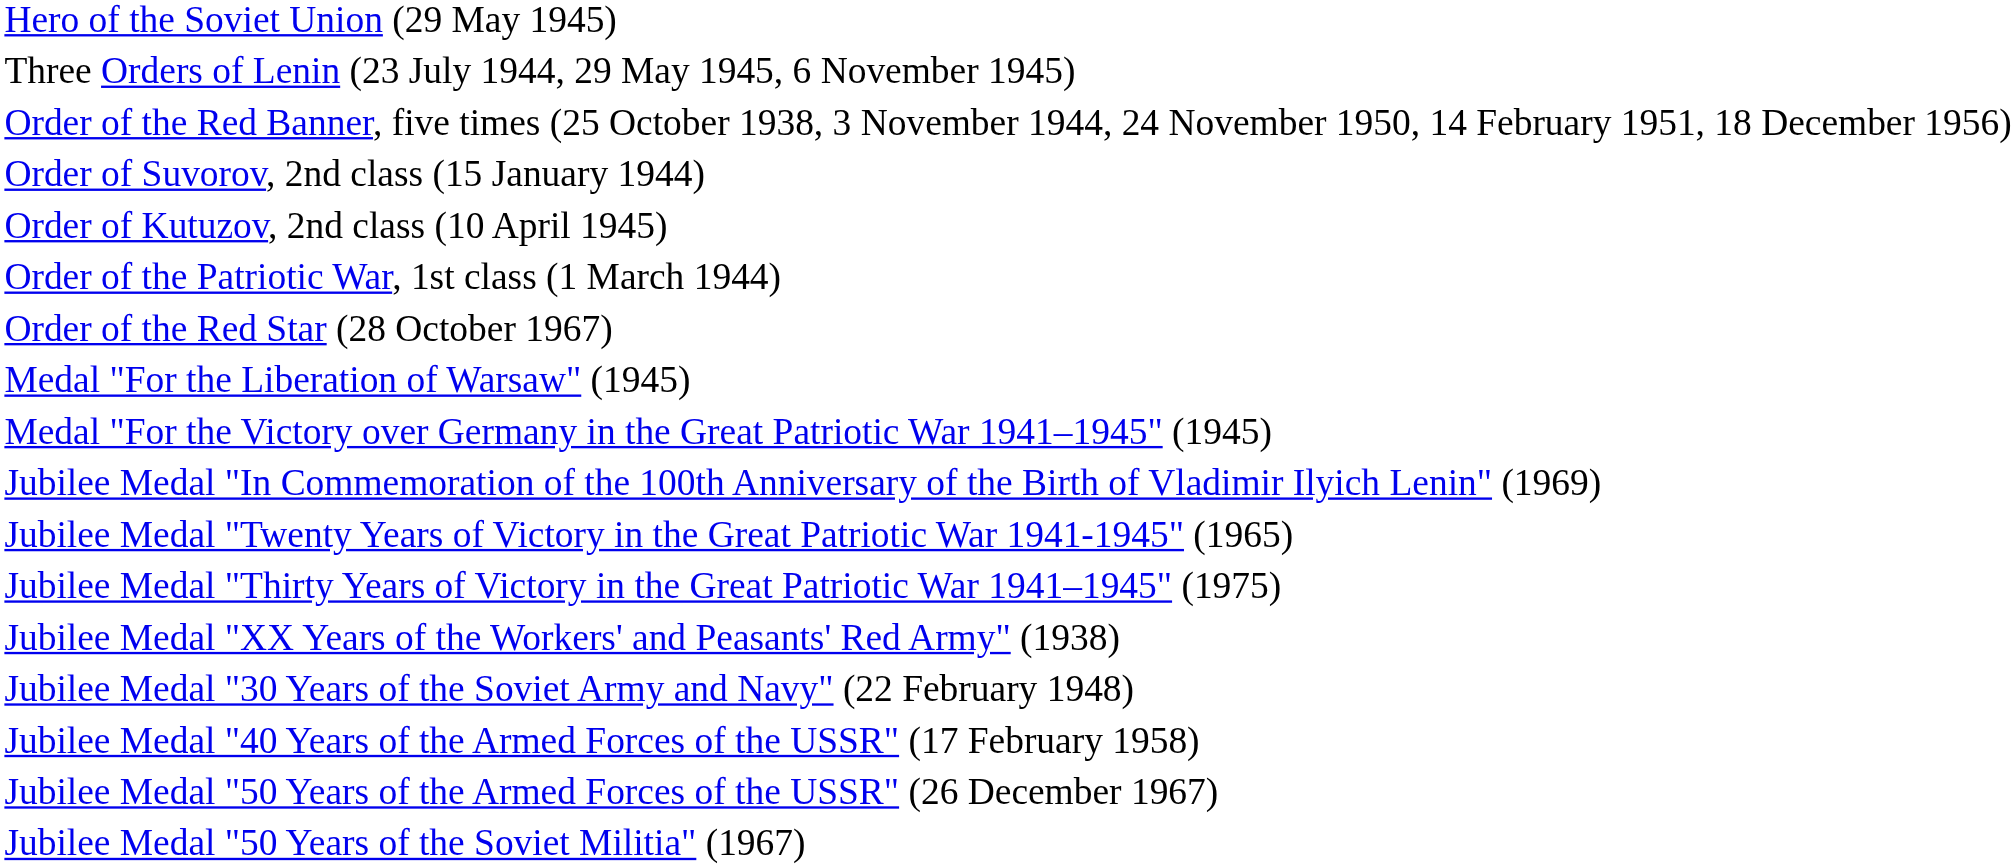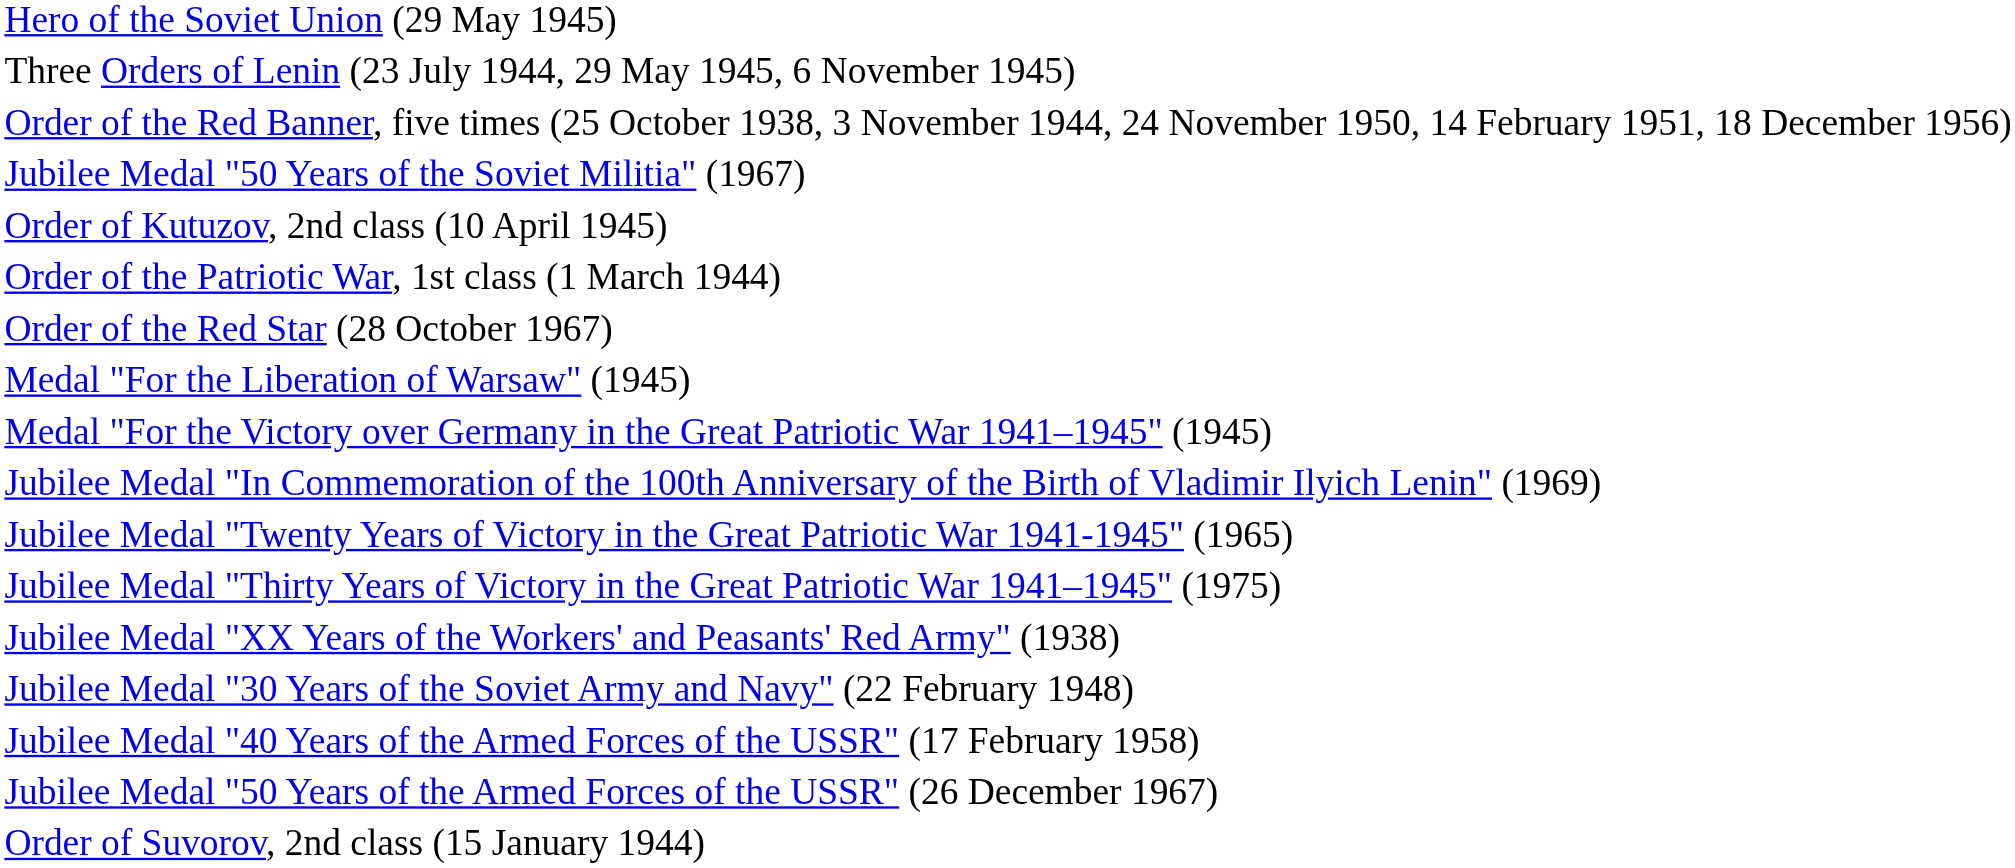 <table>
 <tr>
 <td></td>
 <td><a href='#'>Hero of the Soviet Union</a> (29 May 1945)</td>
 </tr>
 <tr>
 <td></td>
 <td>Three <a href='#'>Orders of Lenin</a> (23 July 1944, 29 May 1945, 6 November 1945)</td>
 </tr>
 <tr>
 <td></td>
 <td><a href='#'>Order of the Red Banner</a>, five times (25 October 1938, 3 November 1944, 24 November 1950, 14 February 1951, 18 December 1956)</td>
 </tr>
 <tr>
 <td></td>
-<td><a href='#'>Order of Suvorov</a>, 2nd class (15 January 1944)</td>
+<td><a href='#'>Jubilee Medal "50 Years of the Soviet Militia"</a> (1967)</td>
 </tr>
 <tr>
 <td></td>
 <td><a href='#'>Order of Kutuzov</a>, 2nd class (10 April 1945)</td>
 </tr>
 <tr>
 <td></td>
 <td><a href='#'>Order of the Patriotic War</a>, 1st class (1 March 1944)</td>
 </tr>
 <tr>
 <td></td>
 <td><a href='#'>Order of the Red Star</a> (28 October 1967)</td>
 </tr>
 <tr>
 <td></td>
 <td><a href='#'>Medal "For the Liberation of Warsaw"</a> (1945)</td>
 </tr>
 <tr>
 <td></td>
 <td><a href='#'>Medal "For the Victory over Germany in the Great Patriotic War 1941–1945"</a> (1945)</td>
 </tr>
 <tr>
 <td></td>
 <td><a href='#'>Jubilee Medal "In Commemoration of the 100th Anniversary of the Birth of Vladimir Ilyich Lenin"</a> (1969)</td>
 </tr>
 <tr>
 <td></td>
 <td><a href='#'>Jubilee Medal "Twenty Years of Victory in the Great Patriotic War 1941-1945"</a> (1965)</td>
 </tr>
 <tr>
 <td></td>
 <td><a href='#'>Jubilee Medal "Thirty Years of Victory in the Great Patriotic War 1941–1945"</a> (1975)</td>
 </tr>
 <tr>
 <td></td>
 <td><a href='#'>Jubilee Medal "XX Years of the Workers' and Peasants' Red Army"</a> (1938)</td>
 </tr>
 <tr>
 <td></td>
 <td><a href='#'>Jubilee Medal "30 Years of the Soviet Army and Navy"</a> (22 February 1948)</td>
 </tr>
 <tr>
 <td></td>
 <td><a href='#'>Jubilee Medal "40 Years of the Armed Forces of the USSR"</a> (17 February 1958)</td>
 </tr>
 <tr>
 <td></td>
 <td><a href='#'>Jubilee Medal "50 Years of the Armed Forces of the USSR"</a> (26 December 1967)</td>
 </tr>
 <tr>
 <td></td>
-<td><a href='#'>Jubilee Medal "50 Years of the Soviet Militia"</a> (1967)</td>
+<td><a href='#'>Order of Suvorov</a>, 2nd class (15 January 1944)</td>
 </tr>
 <tr>
 </tr>
 </table>
